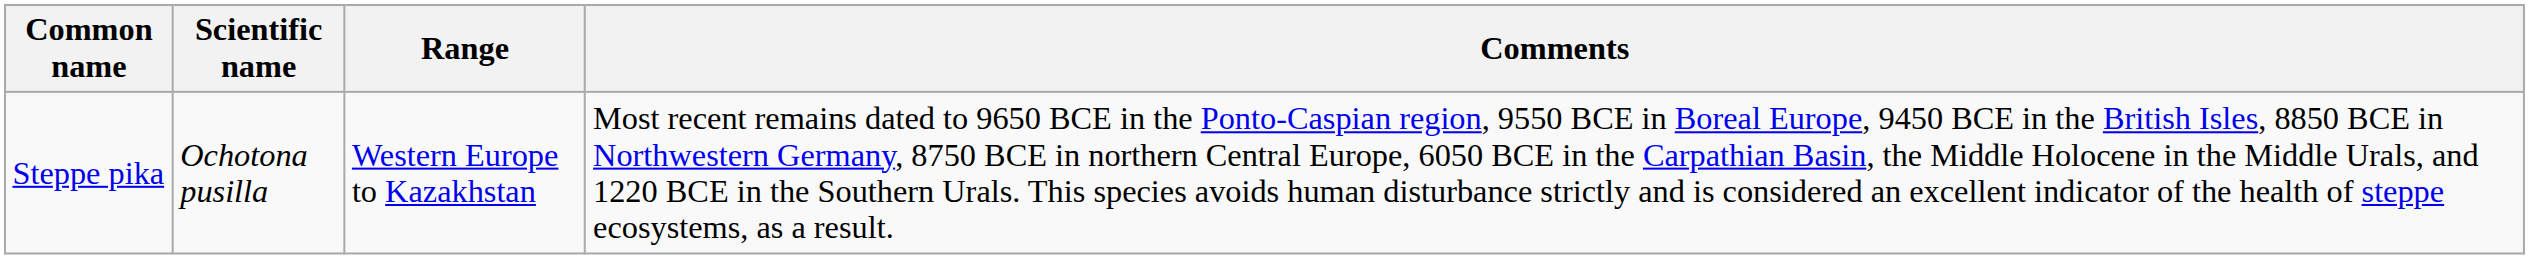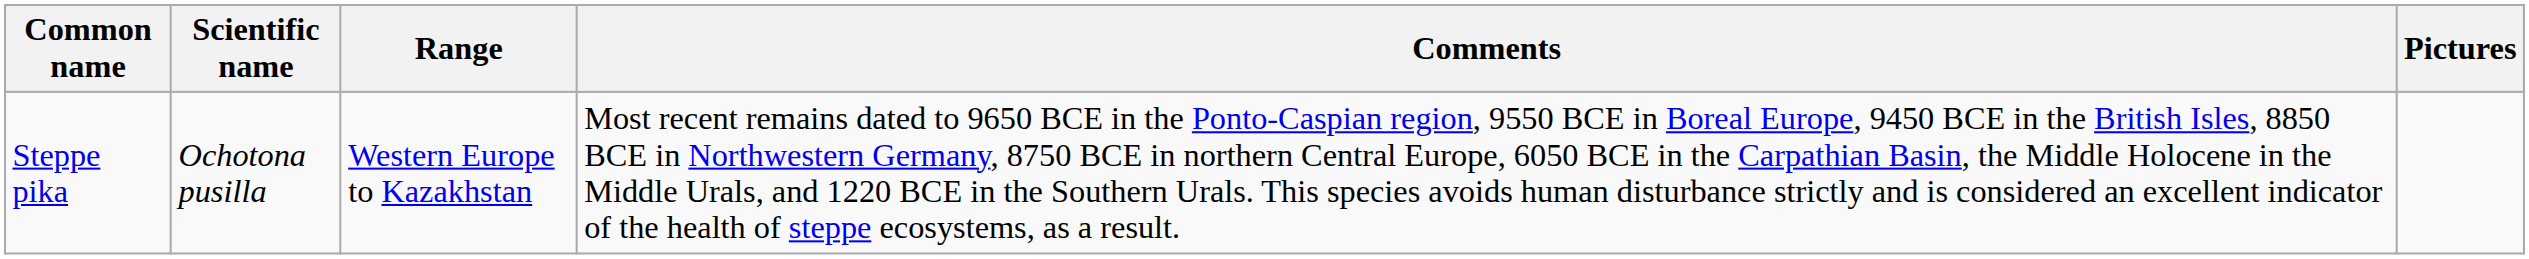 <table class="wikitable">
 <tr>
 <th>Common name</th>
 <th>Scientific name</th>
 <th>Range</th>
 <th class="unsortable">Comments</th>
+<th class="unsortable">Pictures</th>
 </tr>
 <tr>
 <td><a href='#'>Steppe pika</a></td>
 <td><em>Ochotona pusilla</em></td>
 <td><a href='#'>Western Europe</a> to <a href='#'>Kazakhstan</a></td>
 <td>Most recent remains dated to 9650 BCE in the <a href='#'>Ponto-Caspian region</a>, 9550 BCE in <a href='#'>Boreal Europe</a>, 9450 BCE in the <a href='#'>British Isles</a>, 8850 BCE in <a href='#'>Northwestern Germany</a>, 8750 BCE in northern Central Europe, 6050 BCE in the <a href='#'>Carpathian Basin</a>, the Middle Holocene in the Middle Urals, and 1220 BCE in the Southern Urals. This species avoids human disturbance strictly and is considered an excellent indicator of the health of <a href='#'>steppe</a> ecosystems, as a result.</td>
+<td></td>
 </tr>
 </table>
